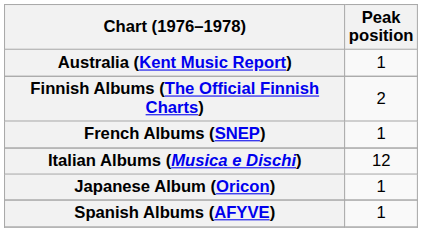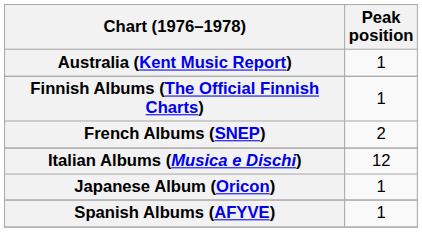 <table class="wikitable sortable plainrowheaders" style="text-align:center">
 <tr>
 <th scope="col" style="width:20em">Chart (1976–1978)</th>
 <th scope="col">Peak<br>position</th>
 </tr>
 <tr>
 <th scope="row">Australia (<a href='#'>Kent Music Report</a>)</th>
 <td>1</td>
 </tr>
 <tr>
 </tr>
 <tr>
 </tr>
 <tr>
 </tr>
 <tr>
 <th scope="row">Finnish Albums (<a href='#'>The Official Finnish Charts</a>)</th>
-<td>2</td>
+<td>1</td>
 </tr>
 <tr>
 <th scope="row">French Albums (<a href='#'>SNEP</a>)</th>
-<td>1</td>
+<td>2</td>
 </tr>
 <tr>
 </tr>
 <tr>
 <th scope="row">Italian Albums (<em><a href='#'>Musica e Dischi</a></em>)</th>
 <td>12</td>
 </tr>
 <tr>
 <th scope="row">Japanese Album (<a href='#'>Oricon</a>)</th>
 <td>1</td>
 </tr>
 <tr>
 </tr>
 <tr>
 </tr>
 <tr>
 <th scope="row">Spanish Albums (<a href='#'>AFYVE</a>)</th>
 <td>1</td>
 </tr>
 <tr>
 </tr>
 <tr>
 </tr>
 <tr>
 </tr>
 </table>
